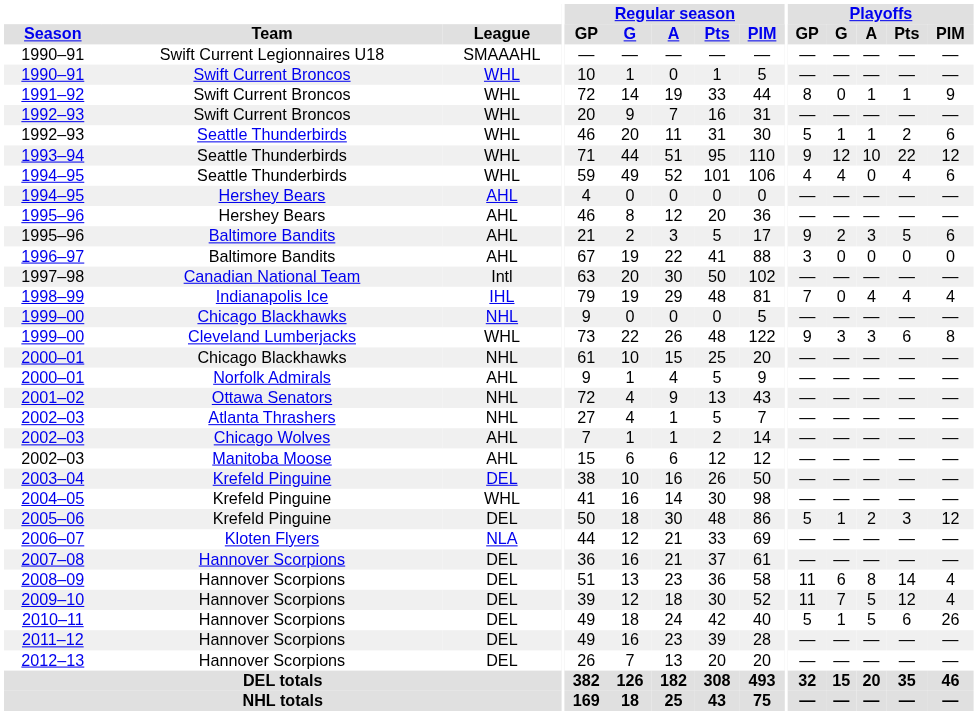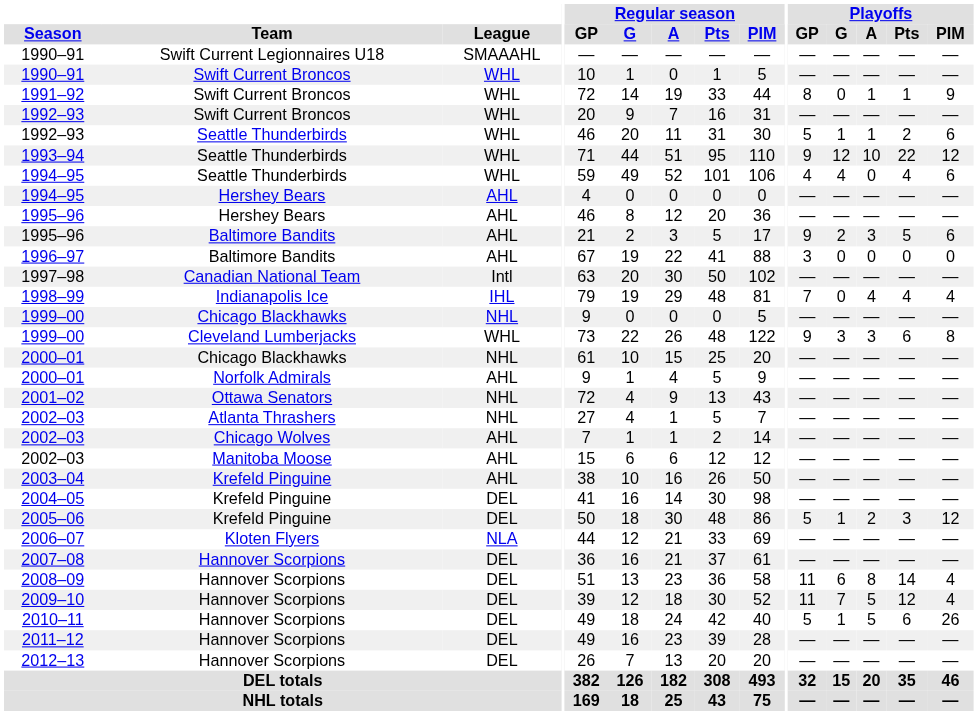 <table border="0" cellpadding="1" cellspacing="0" style="text-align:center; width:60em">
 <tr bgcolor="#e0e0e0">
 <th colspan="3" bgcolor="#ffffff"></th>
 <th rowspan="100" bgcolor="#ffffff"></th>
 <th colspan="5"><a href='#'>Regular season</a></th>
 <th rowspan="100" bgcolor="#ffffff"></th>
 <th colspan="5"><a href='#'>Playoffs</a></th>
 </tr>
 <tr bgcolor="#e0e0e0">
 <th><a href='#'>Season</a></th>
 <th>Team</th>
 <th>League</th>
 <th>GP</th>
 <th><a href='#'>G</a></th>
 <th><a href='#'>A</a></th>
 <th><a href='#'>Pts</a></th>
 <th><a href='#'>PIM</a></th>
 <th>GP</th>
 <th>G</th>
 <th>A</th>
 <th>Pts</th>
 <th>PIM</th>
 </tr>
 <tr>
 <td>1990–91</td>
 <td>Swift Current Legionnaires U18</td>
 <td>SMAAAHL</td>
 <td>—</td>
 <td>—</td>
 <td>—</td>
 <td>—</td>
 <td>—</td>
 <td>—</td>
 <td>—</td>
 <td>—</td>
 <td>—</td>
 <td>—</td>
 </tr>
 <tr bgcolor="#f0f0f0">
 <td><a href='#'>1990–91</a></td>
 <td><a href='#'>Swift Current Broncos</a></td>
 <td><a href='#'>WHL</a></td>
 <td>10</td>
 <td>1</td>
 <td>0</td>
 <td>1</td>
 <td>5</td>
 <td>—</td>
 <td>—</td>
 <td>—</td>
 <td>—</td>
 <td>—</td>
 </tr>
 <tr>
 <td><a href='#'>1991–92</a></td>
 <td>Swift Current Broncos</td>
 <td>WHL</td>
 <td>72</td>
 <td>14</td>
 <td>19</td>
 <td>33</td>
 <td>44</td>
 <td>8</td>
 <td>0</td>
 <td>1</td>
 <td>1</td>
 <td>9</td>
 </tr>
 <tr bgcolor="#f0f0f0">
 <td><a href='#'>1992–93</a></td>
 <td>Swift Current Broncos</td>
 <td>WHL</td>
 <td>20</td>
 <td>9</td>
 <td>7</td>
 <td>16</td>
 <td>31</td>
 <td>—</td>
 <td>—</td>
 <td>—</td>
 <td>—</td>
 <td>—</td>
 </tr>
 <tr>
 <td>1992–93</td>
 <td><a href='#'>Seattle Thunderbirds</a></td>
 <td>WHL</td>
 <td>46</td>
 <td>20</td>
 <td>11</td>
 <td>31</td>
 <td>30</td>
 <td>5</td>
 <td>1</td>
 <td>1</td>
 <td>2</td>
 <td>6</td>
 </tr>
 <tr bgcolor="#f0f0f0">
 <td><a href='#'>1993–94</a></td>
 <td>Seattle Thunderbirds</td>
 <td>WHL</td>
 <td>71</td>
 <td>44</td>
 <td>51</td>
 <td>95</td>
 <td>110</td>
 <td>9</td>
 <td>12</td>
 <td>10</td>
 <td>22</td>
 <td>12</td>
 </tr>
 <tr>
 <td><a href='#'>1994–95</a></td>
 <td>Seattle Thunderbirds</td>
 <td>WHL</td>
 <td>59</td>
 <td>49</td>
 <td>52</td>
 <td>101</td>
 <td>106</td>
 <td>4</td>
 <td>4</td>
 <td>0</td>
 <td>4</td>
 <td>6</td>
 </tr>
 <tr bgcolor="#f0f0f0">
 <td><a href='#'>1994–95</a></td>
 <td><a href='#'>Hershey Bears</a></td>
 <td><a href='#'>AHL</a></td>
 <td>4</td>
 <td>0</td>
 <td>0</td>
 <td>0</td>
 <td>0</td>
 <td>—</td>
 <td>—</td>
 <td>—</td>
 <td>—</td>
 <td>—</td>
 </tr>
 <tr>
 <td><a href='#'>1995–96</a></td>
 <td>Hershey Bears</td>
 <td>AHL</td>
 <td>46</td>
 <td>8</td>
 <td>12</td>
 <td>20</td>
 <td>36</td>
 <td>—</td>
 <td>—</td>
 <td>—</td>
 <td>—</td>
 <td>—</td>
 </tr>
 <tr bgcolor="#f0f0f0">
 <td>1995–96</td>
 <td><a href='#'>Baltimore Bandits</a></td>
 <td>AHL</td>
 <td>21</td>
 <td>2</td>
 <td>3</td>
 <td>5</td>
 <td>17</td>
 <td>9</td>
 <td>2</td>
 <td>3</td>
 <td>5</td>
 <td>6</td>
 </tr>
 <tr>
 <td><a href='#'>1996–97</a></td>
 <td>Baltimore Bandits</td>
 <td>AHL</td>
 <td>67</td>
 <td>19</td>
 <td>22</td>
 <td>41</td>
 <td>88</td>
 <td>3</td>
 <td>0</td>
 <td>0</td>
 <td>0</td>
 <td>0</td>
 </tr>
 <tr bgcolor="#f0f0f0">
 <td>1997–98</td>
 <td><a href='#'>Canadian National Team</a></td>
 <td>Intl</td>
 <td>63</td>
 <td>20</td>
 <td>30</td>
 <td>50</td>
 <td>102</td>
 <td>—</td>
 <td>—</td>
 <td>—</td>
 <td>—</td>
 <td>—</td>
 </tr>
 <tr>
 <td><a href='#'>1998–99</a></td>
 <td><a href='#'>Indianapolis Ice</a></td>
 <td><a href='#'>IHL</a></td>
 <td>79</td>
 <td>19</td>
 <td>29</td>
 <td>48</td>
 <td>81</td>
 <td>7</td>
 <td>0</td>
 <td>4</td>
 <td>4</td>
 <td>4</td>
 </tr>
 <tr bgcolor="#f0f0f0">
 <td><a href='#'>1999–00</a></td>
 <td><a href='#'>Chicago Blackhawks</a></td>
 <td><a href='#'>NHL</a></td>
 <td>9</td>
 <td>0</td>
 <td>0</td>
 <td>0</td>
 <td>5</td>
 <td>—</td>
 <td>—</td>
 <td>—</td>
 <td>—</td>
 <td>—</td>
 </tr>
 <tr>
 <td><a href='#'>1999–00</a></td>
 <td><a href='#'>Cleveland Lumberjacks</a></td>
 <td>WHL</td>
 <td>73</td>
 <td>22</td>
 <td>26</td>
 <td>48</td>
 <td>122</td>
 <td>9</td>
 <td>3</td>
 <td>3</td>
 <td>6</td>
 <td>8</td>
 </tr>
 <tr bgcolor="#f0f0f0">
 <td><a href='#'>2000–01</a></td>
 <td>Chicago Blackhawks</td>
 <td>NHL</td>
 <td>61</td>
 <td>10</td>
 <td>15</td>
 <td>25</td>
 <td>20</td>
 <td>—</td>
 <td>—</td>
 <td>—</td>
 <td>—</td>
 <td>—</td>
 </tr>
 <tr>
 <td><a href='#'>2000–01</a></td>
 <td><a href='#'>Norfolk Admirals</a></td>
 <td>AHL</td>
 <td>9</td>
 <td>1</td>
 <td>4</td>
 <td>5</td>
 <td>9</td>
 <td>—</td>
 <td>—</td>
 <td>—</td>
 <td>—</td>
 <td>—</td>
 </tr>
 <tr bgcolor="#f0f0f0">
 <td><a href='#'>2001–02</a></td>
 <td><a href='#'>Ottawa Senators</a></td>
 <td>NHL</td>
 <td>72</td>
 <td>4</td>
 <td>9</td>
 <td>13</td>
 <td>43</td>
 <td>—</td>
 <td>—</td>
 <td>—</td>
 <td>—</td>
 <td>—</td>
 </tr>
 <tr>
 <td><a href='#'>2002–03</a></td>
 <td><a href='#'>Atlanta Thrashers</a></td>
 <td>NHL</td>
 <td>27</td>
 <td>4</td>
 <td>1</td>
 <td>5</td>
 <td>7</td>
 <td>—</td>
 <td>—</td>
 <td>—</td>
 <td>—</td>
 <td>—</td>
 </tr>
 <tr bgcolor="#f0f0f0">
 <td><a href='#'>2002–03</a></td>
 <td><a href='#'>Chicago Wolves</a></td>
 <td>AHL</td>
 <td>7</td>
 <td>1</td>
 <td>1</td>
 <td>2</td>
 <td>14</td>
 <td>—</td>
 <td>—</td>
 <td>—</td>
 <td>—</td>
 <td>—</td>
 </tr>
 <tr>
 <td>2002–03</td>
 <td><a href='#'>Manitoba Moose</a></td>
 <td>AHL</td>
 <td>15</td>
 <td>6</td>
 <td>6</td>
 <td>12</td>
 <td>12</td>
 <td>—</td>
 <td>—</td>
 <td>—</td>
 <td>—</td>
 <td>—</td>
 </tr>
 <tr bgcolor="#f0f0f0">
 <td><a href='#'>2003–04</a></td>
 <td><a href='#'>Krefeld Pinguine</a></td>
-<td><a href='#'>DEL</a></td>
+<td>AHL</td>
 <td>38</td>
 <td>10</td>
 <td>16</td>
 <td>26</td>
 <td>50</td>
 <td>—</td>
 <td>—</td>
 <td>—</td>
 <td>—</td>
 <td>—</td>
 </tr>
 <tr>
 <td><a href='#'>2004–05</a></td>
 <td>Krefeld Pinguine</td>
-<td>WHL</td>
+<td>DEL</td>
 <td>41</td>
 <td>16</td>
 <td>14</td>
 <td>30</td>
 <td>98</td>
 <td>—</td>
 <td>—</td>
 <td>—</td>
 <td>—</td>
 <td>—</td>
 </tr>
 <tr bgcolor="#f0f0f0">
 <td><a href='#'>2005–06</a></td>
 <td>Krefeld Pinguine</td>
 <td>DEL</td>
 <td>50</td>
 <td>18</td>
 <td>30</td>
 <td>48</td>
 <td>86</td>
 <td>5</td>
 <td>1</td>
 <td>2</td>
 <td>3</td>
 <td>12</td>
 </tr>
 <tr>
 <td><a href='#'>2006–07</a></td>
 <td><a href='#'>Kloten Flyers</a></td>
 <td><a href='#'>NLA</a></td>
 <td>44</td>
 <td>12</td>
 <td>21</td>
 <td>33</td>
 <td>69</td>
 <td>—</td>
 <td>—</td>
 <td>—</td>
 <td>—</td>
 <td>—</td>
 </tr>
 <tr bgcolor="#f0f0f0">
 <td><a href='#'>2007–08</a></td>
 <td><a href='#'>Hannover Scorpions</a></td>
 <td>DEL</td>
 <td>36</td>
 <td>16</td>
 <td>21</td>
 <td>37</td>
 <td>61</td>
 <td>—</td>
 <td>—</td>
 <td>—</td>
 <td>—</td>
 <td>—</td>
 </tr>
 <tr>
 <td><a href='#'>2008–09</a></td>
 <td>Hannover Scorpions</td>
 <td>DEL</td>
 <td>51</td>
 <td>13</td>
 <td>23</td>
 <td>36</td>
 <td>58</td>
 <td>11</td>
 <td>6</td>
 <td>8</td>
 <td>14</td>
 <td>4</td>
 </tr>
 <tr bgcolor="#f0f0f0">
 <td><a href='#'>2009–10</a></td>
 <td>Hannover Scorpions</td>
 <td>DEL</td>
 <td>39</td>
 <td>12</td>
 <td>18</td>
 <td>30</td>
 <td>52</td>
 <td>11</td>
 <td>7</td>
 <td>5</td>
 <td>12</td>
 <td>4</td>
 </tr>
 <tr>
 <td><a href='#'>2010–11</a></td>
 <td>Hannover Scorpions</td>
 <td>DEL</td>
 <td>49</td>
 <td>18</td>
 <td>24</td>
 <td>42</td>
 <td>40</td>
 <td>5</td>
 <td>1</td>
 <td>5</td>
 <td>6</td>
 <td>26</td>
 </tr>
 <tr bgcolor="#f0f0f0">
 <td><a href='#'>2011–12</a></td>
 <td>Hannover Scorpions</td>
 <td>DEL</td>
 <td>49</td>
 <td>16</td>
 <td>23</td>
 <td>39</td>
 <td>28</td>
 <td>—</td>
 <td>—</td>
 <td>—</td>
 <td>—</td>
 <td>—</td>
 </tr>
 <tr>
 <td><a href='#'>2012–13</a></td>
 <td>Hannover Scorpions</td>
 <td>DEL</td>
 <td>26</td>
 <td>7</td>
 <td>13</td>
 <td>20</td>
 <td>20</td>
 <td>—</td>
 <td>—</td>
 <td>—</td>
 <td>—</td>
 <td>—</td>
 </tr>
 <tr bgcolor="#e0e0e0">
 <th colspan="3">DEL totals</th>
 <th>382</th>
 <th>126</th>
 <th>182</th>
 <th>308</th>
 <th>493</th>
 <th>32</th>
 <th>15</th>
 <th>20</th>
 <th>35</th>
 <th>46</th>
 </tr>
 <tr bgcolor="#e0e0e0">
 <th colspan="3">NHL totals</th>
 <th>169</th>
 <th>18</th>
 <th>25</th>
 <th>43</th>
 <th>75</th>
 <th>—</th>
 <th>—</th>
 <th>—</th>
 <th>—</th>
 <th>—</th>
 </tr>
 </table>
